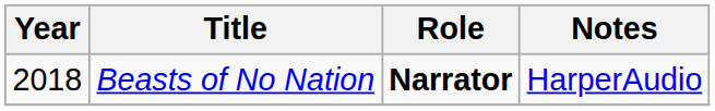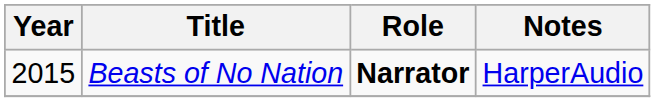 <table class="wikitable">
 <tr>
 <th>Year</th>
 <th>Title</th>
 <th>Role</th>
 <th>Notes</th>
 </tr>
 <tr>
-<td>2018</td>
+<td>2015</td>
 <td><em><a href='#'>Beasts of No Nation</a></em></td>
 <td><strong>Narrator</strong></td>
 <td><a href='#'>HarperAudio</a></td>
 </tr>
 <tr>
 </tr>
 </table>
